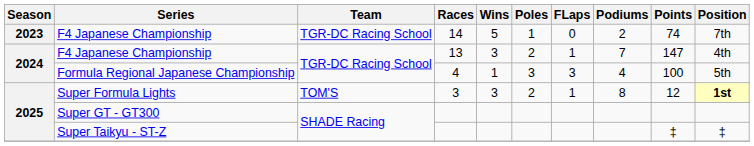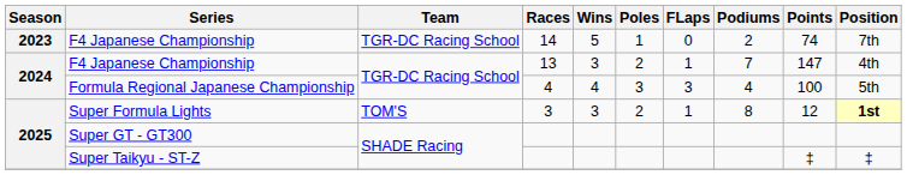 <table class="wikitable" style="font-size: 90%; text-align:center">
 <tr>
 <th>Season</th>
 <th>Series</th>
 <th>Team</th>
 <th>Races</th>
 <th>Wins</th>
 <th>Poles</th>
 <th>FLaps</th>
 <th>Podiums</th>
 <th>Points</th>
 <th>Position</th>
 </tr>
 <tr>
 <th>2023</th>
 <td align=left><a href='#'>F4 Japanese Championship</a></td>
 <td align=left><a href='#'>TGR-DC Racing School</a></td>
 <td>14</td>
 <td>5</td>
 <td>1</td>
 <td>0</td>
 <td>2</td>
 <td>74</td>
 <td>7th</td>
 </tr>
 <tr>
 <th rowspan="2">2024</th>
 <td align=left><a href='#'>F4 Japanese Championship</a></td>
 <td rowspan="2" align="left"><a href='#'>TGR-DC Racing School</a></td>
 <td>13</td>
 <td>3</td>
 <td>2</td>
 <td>1</td>
 <td>7</td>
 <td>147</td>
 <td>4th</td>
 </tr>
 <tr>
 <td align=left><a href='#'>Formula Regional Japanese Championship</a></td>
 <td>4</td>
-<td>1</td>
+<td>4</td>
 <td>3</td>
 <td>3</td>
 <td>4</td>
 <td>100</td>
 <td>5th</td>
 </tr>
 <tr>
 <th rowspan="3">2025</th>
 <td align=left><a href='#'>Super Formula Lights</a></td>
 <td align=left><a href='#'>TOM'S</a></td>
 <td>3</td>
 <td>3</td>
 <td>2</td>
 <td>1</td>
 <td>8</td>
 <td>12</td>
 <td style="background:#ffffbf;"><strong>1st</strong></td>
 </tr>
 <tr>
 <td align=left><a href='#'>Super GT - GT300</a></td>
 <td rowspan="2" align="left"><a href='#'>SHADE Racing</a></td>
 <td></td>
 <td></td>
 <td></td>
 <td></td>
 <td></td>
 <td></td>
 <td></td>
 </tr>
 <tr>
 <td align=left><a href='#'>Super Taikyu - ST-Z</a></td>
 <td></td>
 <td></td>
 <td></td>
 <td></td>
 <td></td>
 <td>‡</td>
 <td>‡</td>
 </tr>
 <tr>
 </tr>
 </table>
